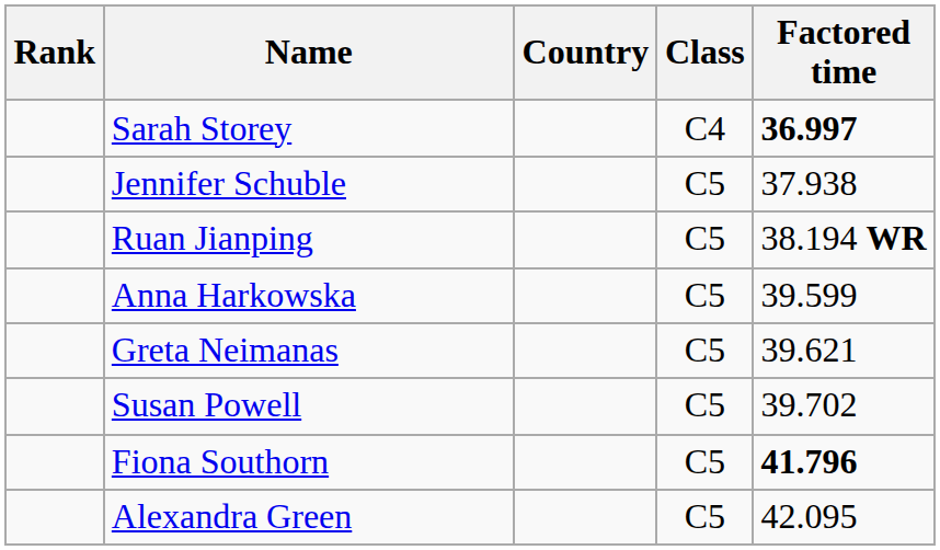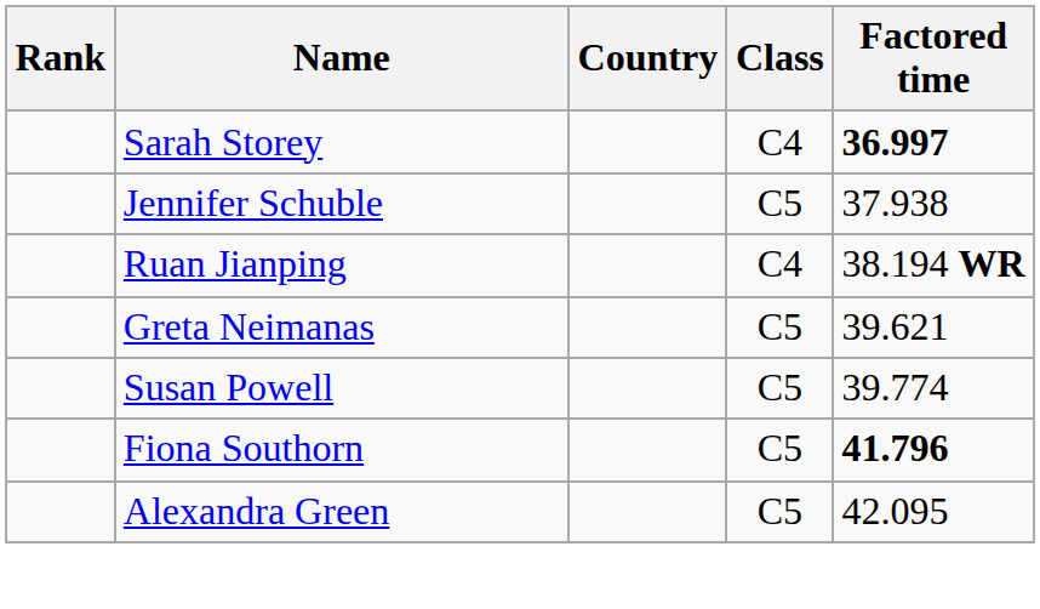 <table class="wikitable sortable">
 <tr>
 <th width=20>Rank</th>
 <th width=180>Name</th>
 <th>Country</th>
 <th>Class</th>
 <th>Factored<br>time</th>
 </tr>
 <tr>
 <td align="center"></td>
 <td><a href='#'>Sarah Storey</a></td>
 <td></td>
 <td align="center">C4</td>
 <td><strong>36.997</strong></td>
 </tr>
 <tr>
 <td align="center"></td>
 <td><a href='#'>Jennifer Schuble</a></td>
 <td></td>
 <td align="center">C5</td>
 <td>37.938</td>
 </tr>
 <tr>
 <td align="center"></td>
 <td><a href='#'>Ruan Jianping</a></td>
 <td></td>
-<td align="center">C5</td>
+<td align="center">C4</td>
 <td>38.194 <strong>WR </strong></td>
-</tr>
-<tr>
-<td align="center"></td>
-<td><a href='#'>Anna Harkowska</a></td>
-<td></td>
-<td align="center">C5</td>
-<td>39.599</td>
 </tr>
 <tr>
 <td align="center"></td>
 <td><a href='#'>Greta Neimanas</a></td>
 <td></td>
 <td align="center">C5</td>
 <td>39.621</td>
 </tr>
 <tr>
 <td align="center"></td>
 <td><a href='#'>Susan Powell</a></td>
 <td></td>
 <td align="center">C5</td>
-<td>39.702</td>
+<td>39.774</td>
 </tr>
 <tr>
 <td align="center"></td>
 <td><a href='#'>Fiona Southorn</a></td>
 <td></td>
 <td align="center">C5</td>
 <td><strong>41.796</strong></td>
 </tr>
 <tr>
 <td align="center"></td>
 <td><a href='#'>Alexandra Green</a></td>
 <td></td>
 <td align="center">C5</td>
 <td>42.095</td>
 </tr>
 </table>
